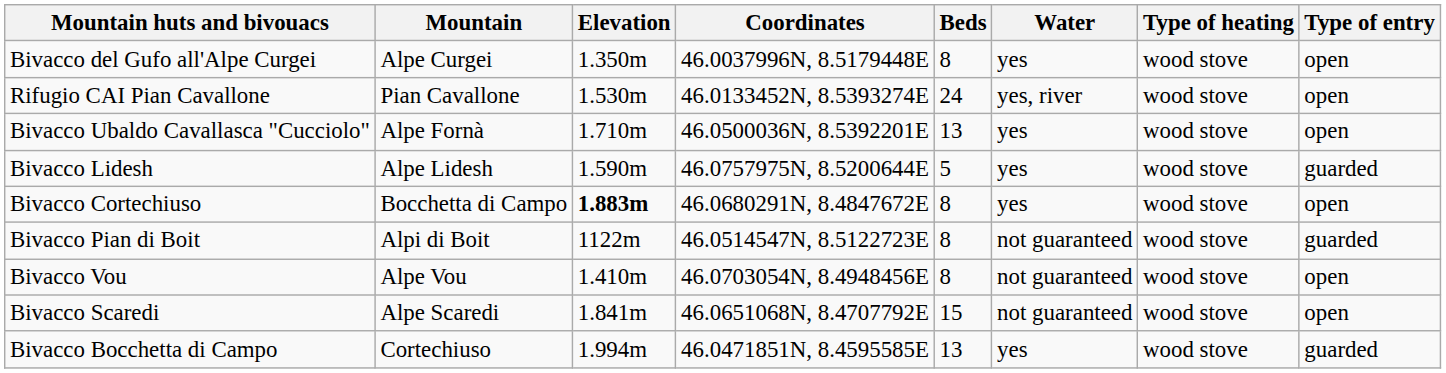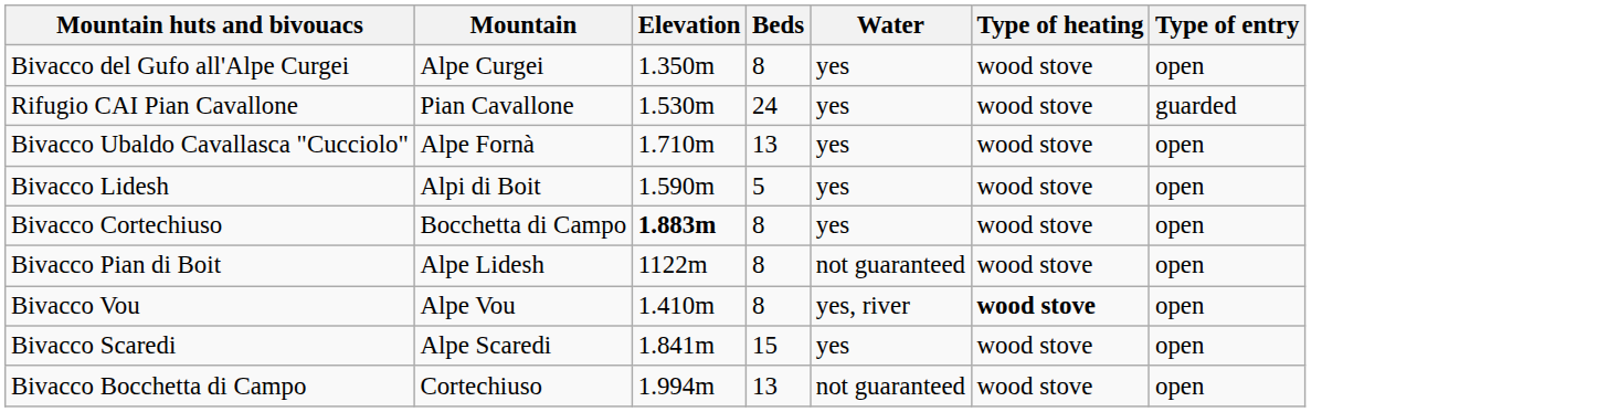 <table class="wikitable">
 <tr>
 <th>Mountain huts and bivouacs</th>
 <th>Mountain</th>
 <th>Elevation</th>
-<th>Coordinates</th>
 <th>Beds</th>
 <th>Water</th>
 <th>Type of heating</th>
 <th>Type of entry</th>
 </tr>
 <tr>
 <td>Bivacco del Gufo all'Alpe Curgei</td>
 <td>Alpe Curgei</td>
 <td>1.350m</td>
-<td>46.0037996N, 8.5179448E</td>
 <td>8</td>
 <td>yes</td>
 <td>wood stove</td>
 <td>open</td>
 </tr>
 <tr>
 <td>Rifugio CAI Pian Cavallone</td>
 <td>Pian Cavallone</td>
 <td>1.530m</td>
-<td>46.0133452N, 8.5393274E</td>
 <td>24</td>
-<td>yes, river</td>
+<td>yes</td>
 <td>wood stove</td>
-<td>open</td>
+<td>guarded</td>
 </tr>
 <tr>
 <td>Bivacco Ubaldo Cavallasca "Cucciolo"</td>
 <td>Alpe Fornà</td>
 <td>1.710m</td>
-<td>46.0500036N, 8.5392201E</td>
 <td>13</td>
 <td>yes</td>
 <td>wood stove</td>
 <td>open</td>
 </tr>
 <tr>
 <td>Bivacco Lidesh</td>
-<td>Alpe Lidesh</td>
+<td>Alpi di Boit</td>
 <td>1.590m</td>
-<td>46.0757975N, 8.5200644E</td>
 <td>5</td>
 <td>yes</td>
 <td>wood stove</td>
-<td>guarded</td>
+<td>open</td>
 </tr>
 <tr>
 <td>Bivacco Cortechiuso</td>
 <td>Bocchetta di Campo</td>
 <td><strong>1.883m</strong></td>
-<td>46.0680291N, 8.4847672E</td>
 <td>8</td>
 <td>yes</td>
 <td>wood stove</td>
 <td>open</td>
 </tr>
 <tr>
 <td>Bivacco Pian di Boit</td>
-<td>Alpi di Boit</td>
+<td>Alpe Lidesh</td>
 <td>1122m</td>
-<td>46.0514547N, 8.5122723E</td>
-<td>8</td>
-<td>not guaranteed</td>
-<td>wood stove</td>
-<td>guarded</td>
-</tr>
-<tr>
-<td>Bivacco Vou</td>
-<td>Alpe Vou</td>
-<td>1.410m</td>
-<td>46.0703054N, 8.4948456E</td>
 <td>8</td>
 <td>not guaranteed</td>
 <td>wood stove</td>
 <td>open</td>
 </tr>
 <tr>
+<td>Bivacco Vou</td>
+<td>Alpe Vou</td>
+<td>1.410m</td>
+<td>8</td>
+<td>yes, river</td>
+<td><strong>wood stove</strong></td>
+<td>open</td>
+</tr>
+<tr>
 <td>Bivacco Scaredi</td>
 <td>Alpe Scaredi</td>
 <td>1.841m</td>
-<td>46.0651068N, 8.4707792E</td>
 <td>15</td>
-<td>not guaranteed</td>
+<td>yes</td>
 <td>wood stove</td>
 <td>open</td>
 </tr>
 <tr>
 <td>Bivacco Bocchetta di Campo</td>
 <td>Cortechiuso</td>
 <td>1.994m</td>
-<td>46.0471851N, 8.4595585E</td>
 <td>13</td>
-<td>yes</td>
+<td>not guaranteed</td>
 <td>wood stove</td>
-<td>guarded</td>
+<td>open</td>
 </tr>
 </table>
